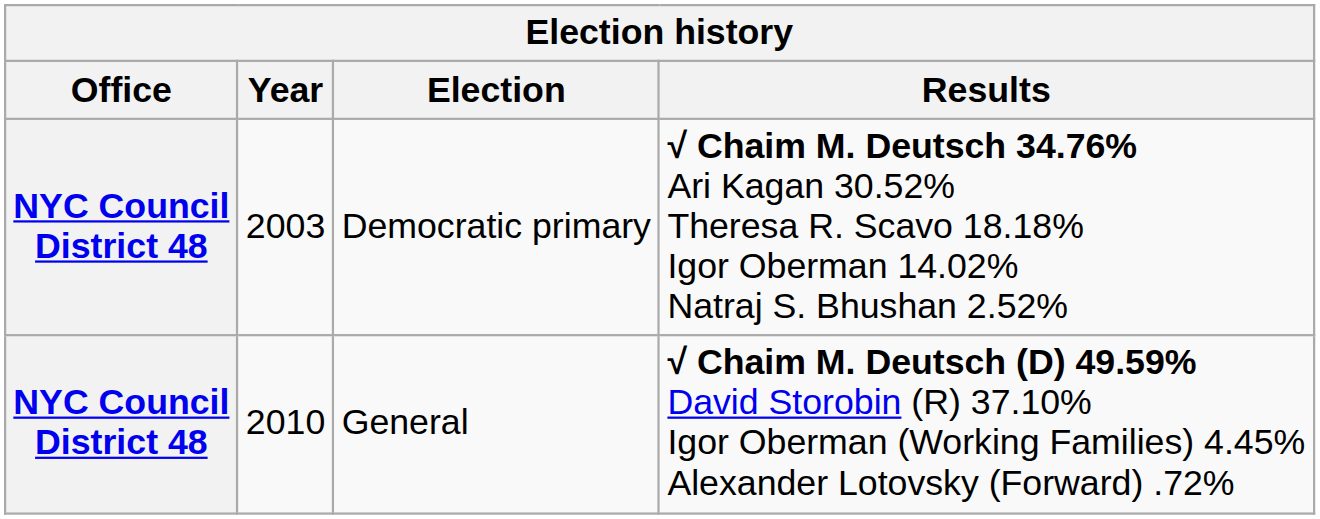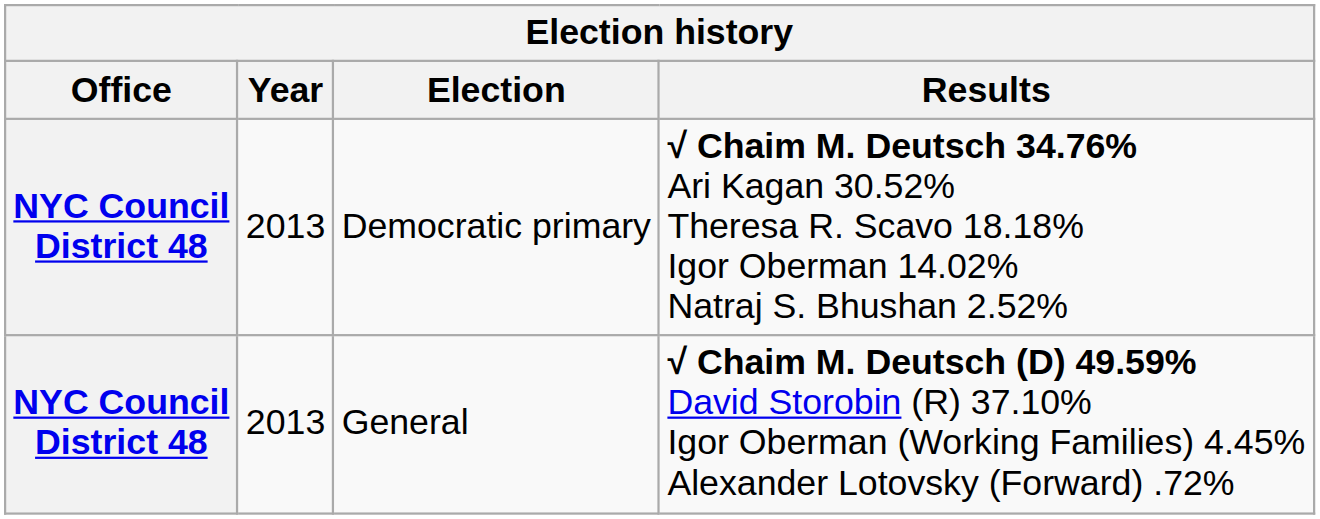 <table class="wikitable collapsible">
 <tr valign=bottom>
 <th colspan=4>Election history</th>
 </tr>
 <tr valign=bottom>
 <th>Office</th>
 <th>Year</th>
 <th>Election</th>
 <th>Results</th>
 </tr>
 <tr>
 <th><a href='#'>NYC Council<br>District 48</a></th>
-<td>2003</td>
+<td>2013</td>
 <td>Democratic primary</td>
 <td><strong>√ Chaim M. Deutsch 34.76%</strong><br>Ari Kagan 30.52%<br>Theresa R. Scavo 18.18%<br>Igor Oberman 14.02%<br>Natraj S. Bhushan 2.52%</td>
 </tr>
 <tr>
 <th><a href='#'>NYC Council<br>District 48</a></th>
-<td>2010</td>
+<td>2013</td>
 <td>General</td>
 <td><strong>√ Chaim M. Deutsch (D) 49.59%</strong><br><a href='#'>David Storobin</a> (R) 37.10%<br>Igor Oberman (Working Families) 4.45%<br>Alexander Lotovsky (Forward) .72%</td>
 </tr>
 </table>
